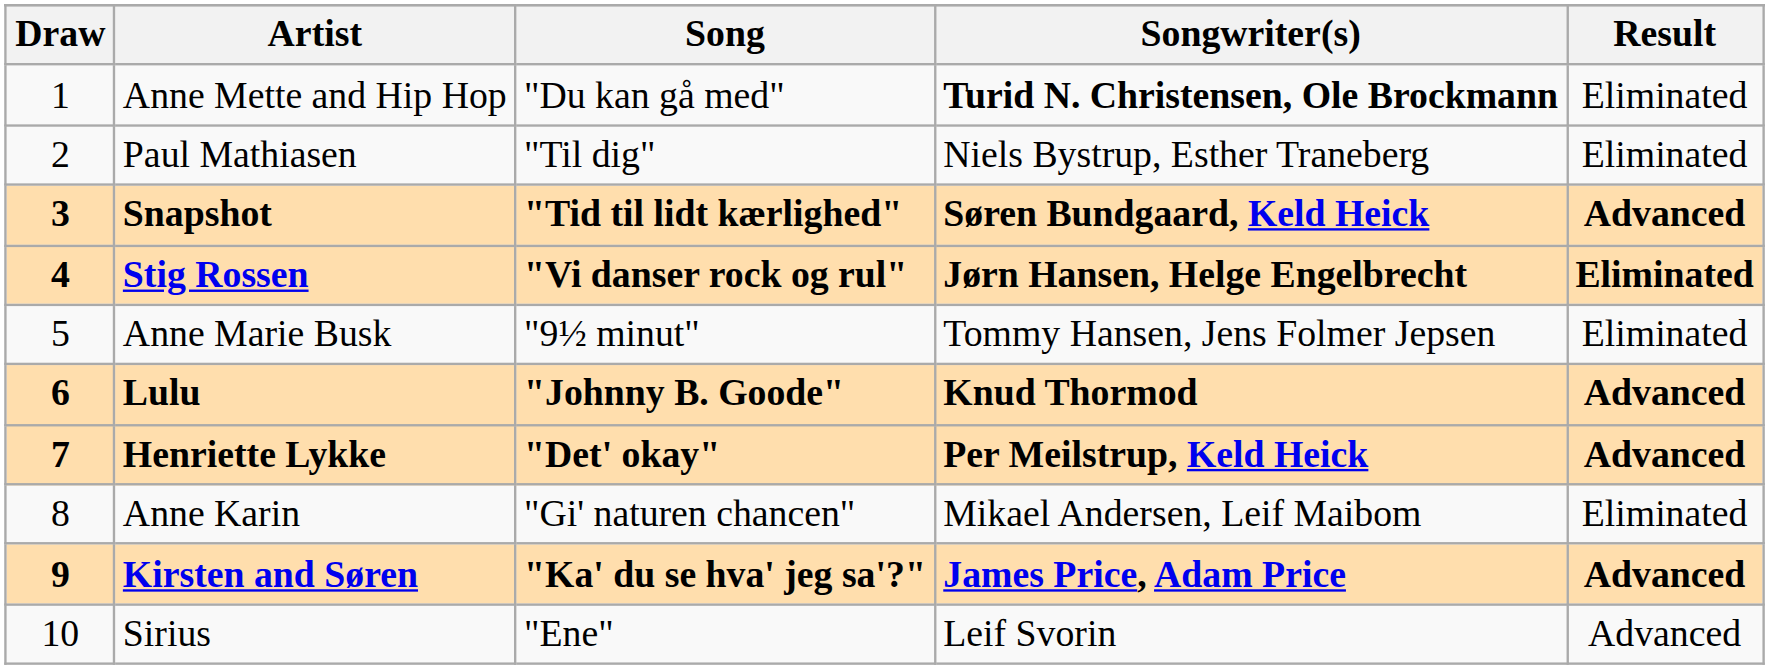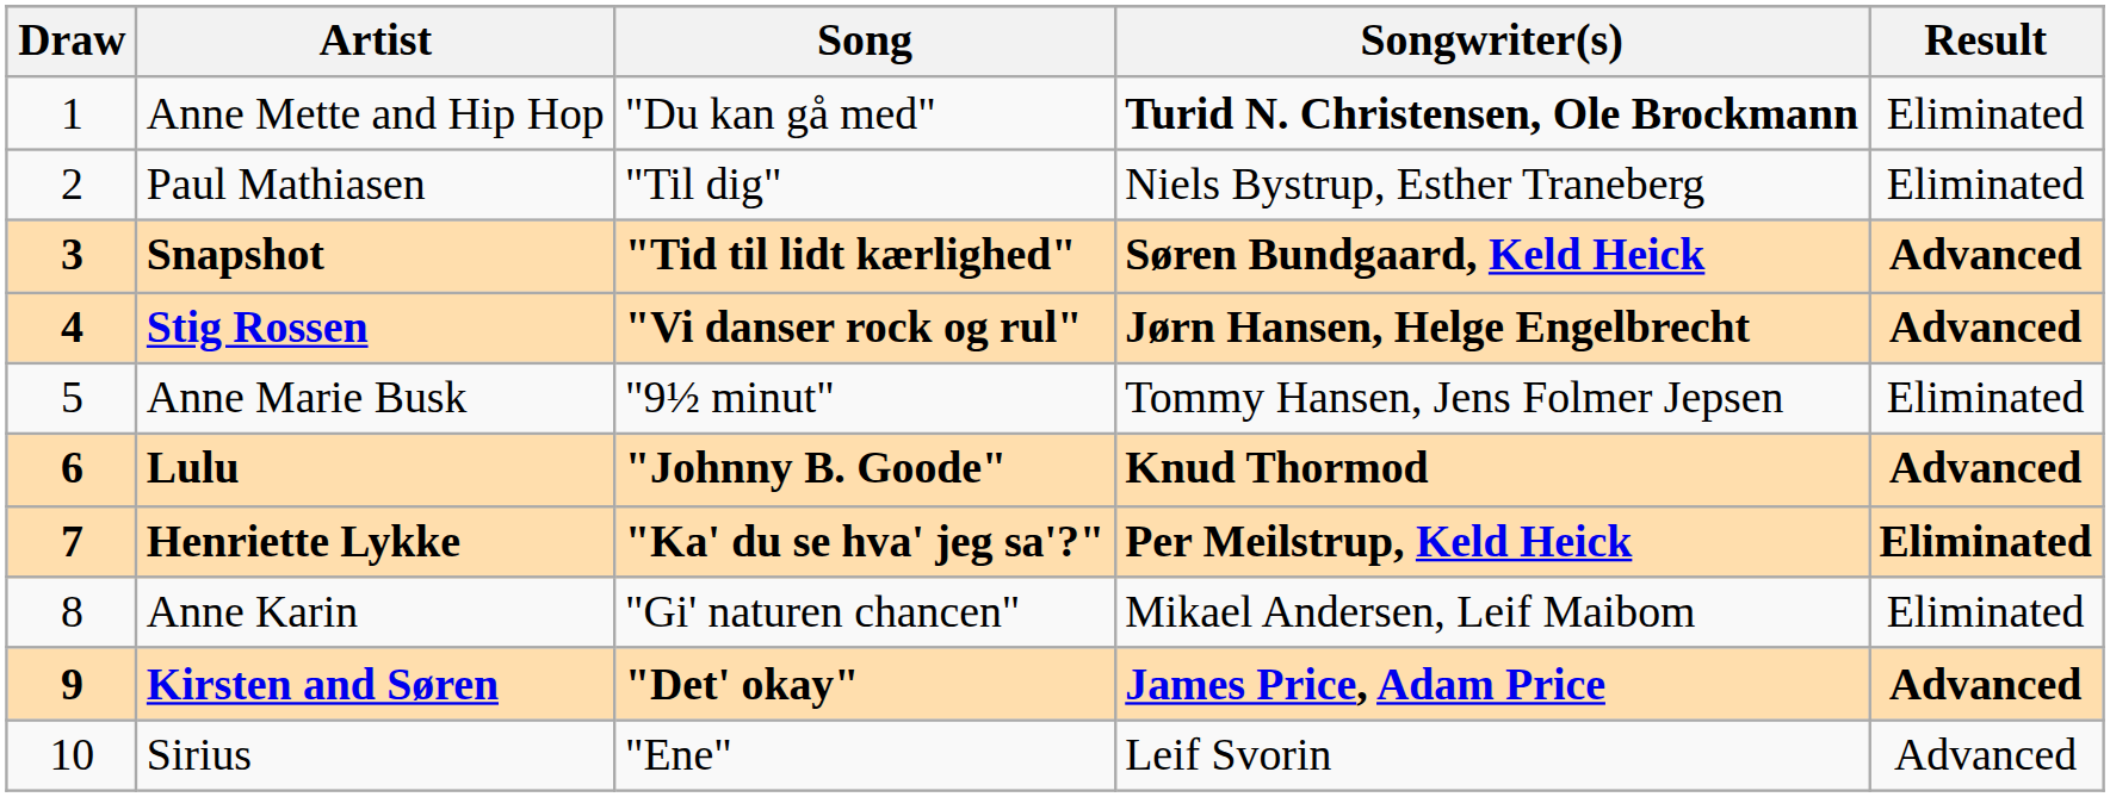 <table class="sortable wikitable" style="margin: 1em auto 1em auto; text-align:center">
 <tr>
 </tr>
 <tr>
 <th>Draw</th>
 <th>Artist</th>
 <th>Song</th>
 <th>Songwriter(s)</th>
 <th>Result</th>
 </tr>
 <tr>
 <td>1</td>
 <td style="text-align:left;">Anne Mette and Hip Hop</td>
 <td style="text-align:left;">"Du kan gå med"</td>
 <td style="text-align:left;"><strong>Turid N. Christensen, Ole Brockmann</strong></td>
 <td>Eliminated</td>
 </tr>
 <tr>
 <td>2</td>
 <td style="text-align:left;">Paul Mathiasen</td>
 <td style="text-align:left;">"Til dig"</td>
 <td style="text-align:left;">Niels Bystrup, Esther Traneberg</td>
 <td>Eliminated</td>
 </tr>
 <tr style="font-weight:bold; background:navajowhite;">
 <td>3</td>
 <td style="text-align:left;">Snapshot</td>
 <td style="text-align:left;">"Tid til lidt kærlighed"</td>
 <td style="text-align:left;">Søren Bundgaard, <a href='#'>Keld Heick</a></td>
 <td>Advanced</td>
 </tr>
 <tr style="font-weight:bold; background:navajowhite;">
 <td>4</td>
 <td style="text-align:left;"><a href='#'>Stig Rossen</a></td>
 <td style="text-align:left;">"Vi danser rock og rul"</td>
 <td style="text-align:left;">Jørn Hansen, Helge Engelbrecht</td>
-<td>Eliminated</td>
+<td>Advanced</td>
 </tr>
 <tr>
 <td>5</td>
 <td style="text-align:left;">Anne Marie Busk</td>
 <td style="text-align:left;">"9½ minut"</td>
 <td style="text-align:left;">Tommy Hansen, Jens Folmer Jepsen</td>
 <td>Eliminated</td>
 </tr>
 <tr style="font-weight:bold; background:navajowhite;">
 <td>6</td>
 <td style="text-align:left;">Lulu</td>
 <td style="text-align:left;">"Johnny B. Goode"</td>
 <td style="text-align:left;">Knud Thormod</td>
 <td>Advanced</td>
 </tr>
 <tr style="font-weight:bold; background:navajowhite;">
 <td>7</td>
 <td style="text-align:left;">Henriette Lykke</td>
-<td style="text-align:left;">"Det' okay"</td>
+<td style="text-align:left;">"Ka' du se hva' jeg sa'?"</td>
 <td style="text-align:left;">Per Meilstrup, <a href='#'>Keld Heick</a></td>
-<td>Advanced</td>
+<td>Eliminated</td>
 </tr>
 <tr>
 <td>8</td>
 <td style="text-align:left;">Anne Karin</td>
 <td style="text-align:left;">"Gi' naturen chancen"</td>
 <td style="text-align:left;">Mikael Andersen, Leif Maibom</td>
 <td>Eliminated</td>
 </tr>
 <tr style="font-weight:bold; background:navajowhite;">
 <td>9</td>
 <td style="text-align:left;"><a href='#'>Kirsten and Søren</a></td>
-<td style="text-align:left;">"Ka' du se hva' jeg sa'?"</td>
+<td style="text-align:left;">"Det' okay"</td>
 <td style="text-align:left;"><a href='#'>James Price</a>, <a href='#'>Adam Price</a></td>
 <td>Advanced</td>
 </tr>
 <tr>
 <td>10</td>
 <td style="text-align:left;">Sirius</td>
 <td style="text-align:left;">"Ene"</td>
 <td style="text-align:left;">Leif Svorin</td>
 <td>Advanced</td>
 </tr>
 </table>
